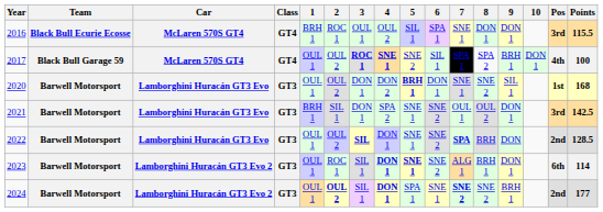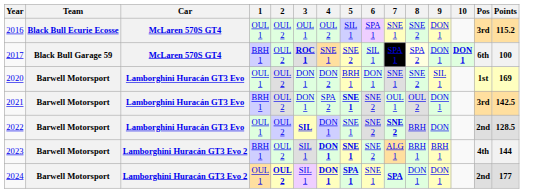 <table class="wikitable" style="text-align:center; font-size:85%">
 <tr>
 <th>Year</th>
 <th>Team</th>
 <th>Car</th>
-<th>Class</th>
 <th>1</th>
 <th>2</th>
 <th>3</th>
 <th>4</th>
 <th>5</th>
 <th>6</th>
 <th>7</th>
 <th>8</th>
 <th>9</th>
 <th>10</th>
 <th>Pos</th>
 <th>Points</th>
 </tr>
 <tr>
 <td><a href='#'>2016</a></td>
 <th nowrap><a href='#'>Black Bull Ecurie Ecosse</a></th>
 <th nowrap><a href='#'>McLaren 570S GT4</a></th>
-<th>GT4</th>
-<td style="background:#DFFFDF;"><a href='#'>BRH<br>1</a><br></td>
-<td style="background:#DFFFDF;"><a href='#'>ROC<br>1</a><br></td>
+<td style="background:#DFFFDF;"><a href='#'>OUL<br>1</a><br></td>
+<td style="background:#dfffdf;"><a href='#'>OUL<br>2</a><br></td>
 <td style="background:#DFFFDF;"><a href='#'>OUL<br>1</a><br></td>
 <td style="background:#DFFFDF;"><a href='#'>OUL<br>2</a><br></td>
 <td style="background:#cfcfff;"><a href='#'>SIL<br>1</a><br></td>
 <td style="background:#EFCFFF;"><a href='#'>SPA<br>1</a><br></td>
 <td style="background:#ffffbf;"><a href='#'>SNE<br>1</a><br></td>
-<td style="background:#DFFFDF;"><a href='#'>DON<br>1</a><br></td>
+<td style="background:#DFFFDF;"><a href='#'>SNE<br>2</a><br></td>
 <td style="background:#ffffbf;"><a href='#'>DON<br>1</a><br></td>
 <td></td>
 <th style="background:#ffdf9f;">3rd</th>
-<th style="background:#ffdf9f;">115.5</th>
+<th style="background:#ffdf9f;">115.2</th>
 </tr>
 <tr>
 <td><a href='#'>2017</a></td>
 <th>Black Bull Garage 59</th>
 <th><a href='#'>McLaren 570S GT4</a></th>
-<th>GT4</th>
-<td style="background:#cfcfff;"><a href='#'>OUL<br>1</a><br></td>
+<td style="background:#cfcfff;"><a href='#'>BRH<br>1</a><br></td>
 <td style="background:#DFFFDF;"><a href='#'>OUL<br>2</a><br></td>
 <td style="background:#dfdfdf;"><strong><a href='#'>ROC<br>1</a><br></strong></td>
-<td style="background:#FFDF9F;"><strong><a href='#'>SNE<br>1</a><br></strong></td>
+<td style="background:#FFDF9F;"><a href='#'>SNE<br>1</a><br></td>
 <td style="background:#ffffbf;"><a href='#'>SNE<br>2</a><br></td>
 <td style="background:#DFFFDF;"><a href='#'>SIL<br>1</a><br></td>
 <td style="background:#000000; color:white"><a href='#'><span>SPA<br>1</span></a><br></td>
-<td><a href='#'>SPA<br>2</a><br></td>
-<td style="background:#DFFFDF;"><a href='#'>BRH<br>1</a><br></td>
+<td style="background: lightyellow;"><a href='#'>SPA<br>2</a><br></td>
 <td style="background:#DFFFDF;"><a href='#'>DON<br>1</a><br></td>
-<th>4th</th>
+<td style="background:#DFFFDF;"><strong><a href='#'>DON<br>1</a><br></strong></td>
+<th>6th</th>
 <th>100</th>
 </tr>
 <tr>
 <td><a href='#'>2020</a></td>
 <th><strong>Barwell Motorsport</strong></th>
 <th nowrap><a href='#'>Lamborghini Huracán GT3 Evo</a></th>
-<th>GT3</th>
 <td style="background:#DFFFDF;"><a href='#'>OUL<br>1</a><br></td>
 <td style="background:#dfdfdf;"><a href='#'>OUL<br>2</a><br></td>
 <td style="background:#DFFFDF;"><a href='#'>DON<br>1</a><br></td>
 <td style="background:#DFFFDF;"><a href='#'>DON<br>2</a><br></td>
-<td style="background:#ffffbf;"><strong><a href='#'>BRH<br>1</a><br></strong></td>
+<td style="background:#ffffbf;"><a href='#'>BRH<br>1</a><br></td>
 <td style="background:#DFFFDF;"><a href='#'>DON<br>1</a><br></td>
 <td style="background:#dfdfdf;"><a href='#'>SNE<br>1</a><br></td>
 <td style="background:#DFFFDF;"><a href='#'>SNE<br>2</a><br></td>
 <td style="background:#ffffbf;"><a href='#'>SIL<br>1</a><br></td>
 <td></td>
 <th style="background:#ffffbf;">1st</th>
-<th style="background:#ffffbf;">168</th>
+<th style="background:#ffffbf;">169</th>
 </tr>
 <tr>
 <td><a href='#'>2021</a></td>
 <th><strong>Barwell Motorsport</strong></th>
 <th><a href='#'>Lamborghini Huracán GT3 Evo</a></th>
-<th>GT3</th>
 <td style="background:#cfcfff;"><a href='#'>BRH<br>1</a><br></td>
-<td style="background:#dfdfdf;"><a href='#'>SIL<br>1</a><br></td>
+<td style="background:#dfdfdf;"><a href='#'>OUL<br>2</a><br></td>
 <td style="background:#DFFFDF;"><a href='#'>DON<br>1</a><br></td>
 <td style="background:#DFFFDF;"><a href='#'>SPA<br>2</a><br></td>
-<td style="background:#DFFFDF;"><a href='#'>SNE<br>1</a><br></td>
+<td style="background:#DFFFDF;"><strong><a href='#'>SNE<br>1</a><br></strong></td>
 <td style="background:#dfdfdf;"><a href='#'>SNE<br>2</a><br></td>
 <td style="background:#DFFFDF;"><a href='#'>OUL<br>1</a><br></td>
 <td style="background:#dfdfdf;"><a href='#'>OUL<br>2</a><br></td>
 <td style="background:#DFFFDF;"><a href='#'>DON<br>1</a><br></td>
 <td></td>
 <th style="background:#FFDF9F;">3rd</th>
 <th style="background:#FFDF9F;">142.5</th>
 </tr>
 <tr>
 <td><a href='#'>2022</a></td>
 <th><strong>Barwell Motorsport</strong></th>
 <th><a href='#'>Lamborghini Huracán GT3 Evo</a></th>
-<th>GT3</th>
 <td style="background:#DFFFDF;"><a href='#'>OUL<br>1</a><br></td>
 <td style="background:#cfcfff;"><a href='#'>OUL<br>2</a><br></td>
 <td style="background:#ffffbf;"><strong><a href='#'>SIL</a><br></strong></td>
 <td style="background:#cfcfff;"><a href='#'>DON<br>1</a><br></td>
 <td style="background:#DFFFDF;"><a href='#'>SNE<br>1</a><br></td>
 <td style="background:#dfdfdf;"><a href='#'>SNE<br>2</a><br></td>
-<td style="background:#DFFFDF;"><strong><a href='#'>SPA</a><br></strong></td>
+<td style="background:#DFFFDF;"><strong><a href='#'>SNE<br>2</a></strong><br></td>
 <td style="background:#dfdfdf;"><a href='#'>BRH</a><br></td>
 <td style="background:#DFFFDF;"><a href='#'>DON</a><br></td>
 <td></td>
 <th style="background:#dfdfdf;">2nd</th>
 <th style="background:#dfdfdf;">128.5</th>
 </tr>
 <tr>
 <td><a href='#'>2023</a></td>
 <th><strong>Barwell Motorsport</strong></th>
 <th nowrap><a href='#'>Lamborghini Huracán GT3 Evo 2</a></th>
-<th>GT3</th>
-<td style="background:#cfcfff;"><a href='#'>OUL<br>1</a><br></td>
-<td style="background:#DFFFDF;"><a href='#'>ROC<br>1</a><br></td>
+<td style="background:#cfcfff;"><a href='#'>BRH<br>1</a><br></td>
+<td style="background:#dfffdf;"><a href='#'>OUL<br>2</a><br></td>
 <td style="background:#dfdfdf;"><a href='#'>SIL<br>1</a><br></td>
 <td style="background:#dfffdf;"><strong><a href='#'>DON<br>1</a></strong><br></td>
 <td style="background:#ffffbf;"><strong><a href='#'>SNE<br>1</a></strong><br></td>
 <td style="background:#dfffdf;"><a href='#'>SNE<br>2</a><br></td>
 <td style="background:#FFDF9F;"><a href='#'>ALG<br>1</a><br></td>
 <td style="background:#dfffdf;"><a href='#'>BRH<br>1</a><br></td>
-<td style="background:#FFFFBF;"><a href='#'>DON<br>1</a><br></td>
+<td style="background:#FFFFBF;"><a href='#'>BRH<br>1</a><br></td>
 <td></td>
-<th>6th</th>
-<th>114</th>
+<th>4th</th>
+<th>144</th>
 </tr>
 <tr>
 <td><a href='#'>2024</a></td>
 <th nowrap>Barwell Motorsport</th>
 <th nowrap><a href='#'>Lamborghini Huracán GT3 Evo 2</a></th>
-<th>GT3</th>
 <td style="background:#FFDF9F;"><a href='#'>OUL<br>1</a><br></td>
 <td style="background:#FFFFBF;"><strong><a href='#'>OUL<br>2</a></strong><br></td>
 <td style="background:#EFCFFF;"><a href='#'>SIL<br>1</a><br></td>
 <td style="background:#FFFFBF;"><strong><a href='#'>DON<br>1</a></strong><br></td>
-<td style="background:#DFFFDF;"><a href='#'>SPA<br>1</a><br></td>
+<td style="background:#DFFFDF;"><strong><a href='#'>SPA<br>1</a><br></strong></td>
 <td style="background:#FFFFBF;"><a href='#'>SNE<br>1</a><br></td>
-<td style="background:#DFFFDF;"><strong><a href='#'>SNE<br>2</a></strong><br></td>
-<td style="background:#DFFFDF;"><a href='#'>SNE<br>2</a><br></td>
-<td style="background:#FFFFBF;"><a href='#'>BRH<br>1</a><br></td>
+<td style="background:#DFFFDF;"><strong><a href='#'>SPA</a><br></strong></td>
+<td style="background:#DFFFDF;"><a href='#'>DON<br>1</a><br></td>
+<td style="background:#FFFFBF;"><a href='#'>DON<br>1</a><br></td>
 <td></td>
 <th style="background:#DFDFDF;">2nd</th>
 <th style="background:#DFDFDF;">177</th>
 </tr>
 </table>
